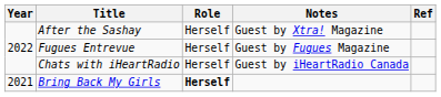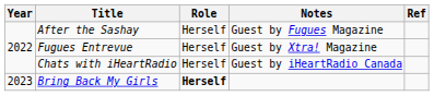 <table class="wikitable">
 <tr>
 <th>Year</th>
 <th>Title</th>
 <th>Role</th>
 <th>Notes</th>
 <th>Ref</th>
 </tr>
 <tr>
 <td rowspan="3">2022</td>
 <td><em>After the Sashay</em></td>
 <td>Herself</td>
-<td>Guest by <em><a href='#'>Xtra!</a></em> Magazine</td>
+<td>Guest by <em><a href='#'>Fugues</a></em> Magazine</td>
 <td></td>
 </tr>
 <tr>
 <td><em>Fugues Entrevue</em></td>
 <td>Herself</td>
-<td>Guest by <em><a href='#'>Fugues</a></em> Magazine</td>
+<td>Guest by <em><a href='#'>Xtra!</a></em> Magazine</td>
 <td></td>
 </tr>
 <tr>
 <td><em>Chats with iHeartRadio</em></td>
 <td>Herself</td>
 <td>Guest by <a href='#'>iHeartRadio Canada</a></td>
 <td></td>
 </tr>
 <tr>
-<td>2021</td>
+<td>2023</td>
 <td><em><a href='#'>Bring Back My Girls</a></em></td>
 <td><strong>Herself</strong></td>
 <td></td>
 <td></td>
 </tr>
 </table>
